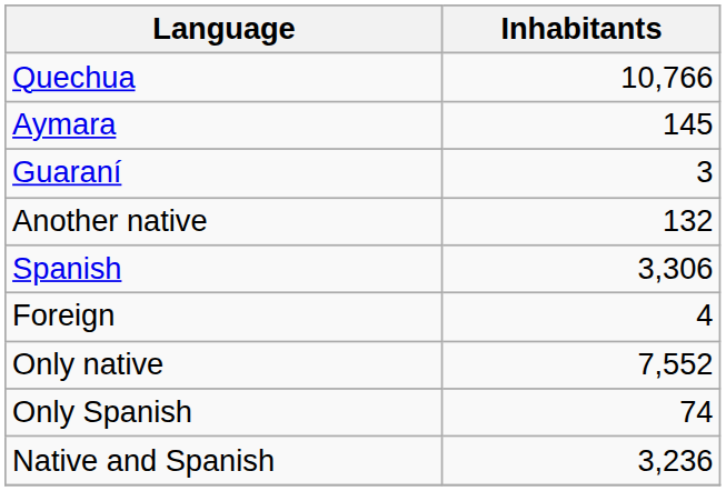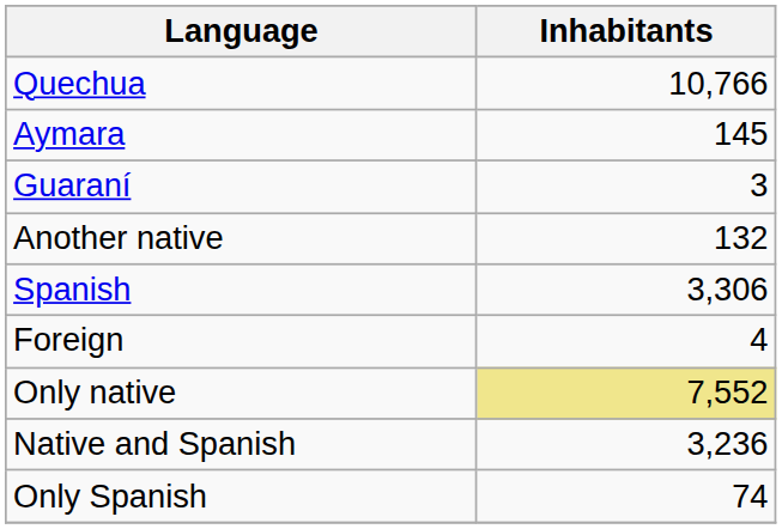 <table class="wikitable" border="1" style="width:30%;" border="1">
 <tr bgcolor=silver>
 <th><strong>Language</strong></th>
 <th><strong>Inhabitants</strong></th>
 </tr>
 <tr>
 <td><a href='#'>Quechua</a></td>
 <td align="right">10,766</td>
 </tr>
 <tr>
 <td><a href='#'>Aymara</a></td>
 <td align="right">145</td>
 </tr>
 <tr>
 <td><a href='#'>Guaraní</a></td>
 <td align="right">3</td>
 </tr>
 <tr>
 <td>Another native</td>
 <td align="right">132</td>
 </tr>
 <tr>
 <td><a href='#'>Spanish</a></td>
 <td align="right">3,306</td>
 </tr>
 <tr>
 <td>Foreign</td>
 <td align="right">4</td>
 </tr>
 <tr>
 <td>Only native</td>
-<td align="right">7,552</td>
+<td align="right" style="background: khaki;">7,552</td>
+</tr>
+<tr>
+<td>Native and Spanish</td>
+<td align="right">3,236</td>
 </tr>
 <tr>
 <td>Only Spanish</td>
 <td align="right">74</td>
 </tr>
 <tr>
-<td>Native and Spanish</td>
-<td align="right">3,236</td>
-</tr>
-<tr>
 </tr>
 </table>
